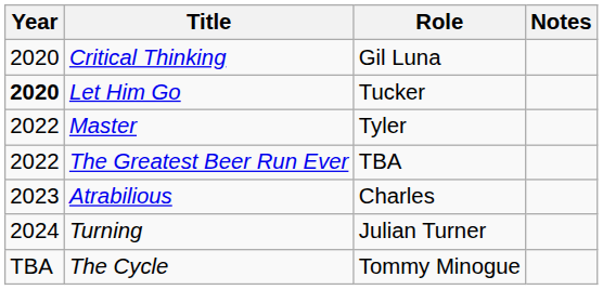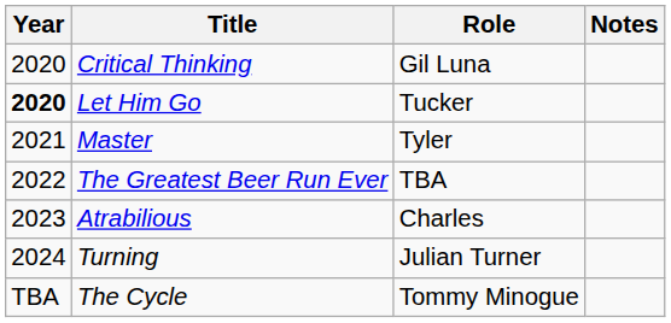 <table class="wikitable sortable">
 <tr>
 <th>Year</th>
 <th>Title</th>
 <th>Role</th>
 <th class="unsortable">Notes</th>
 </tr>
 <tr>
 <td>2020</td>
 <td><em><a href='#'>Critical Thinking</a></em></td>
 <td>Gil Luna</td>
 <td></td>
 </tr>
 <tr>
 <td><strong>2020</strong></td>
 <td><em><a href='#'>Let Him Go</a></em></td>
 <td>Tucker</td>
 <td></td>
 </tr>
 <tr>
-<td>2022</td>
+<td>2021</td>
 <td><em><a href='#'>Master</a></em></td>
 <td>Tyler</td>
 <td></td>
 </tr>
 <tr>
 <td>2022</td>
 <td><em><a href='#'>The Greatest Beer Run Ever</a></em></td>
 <td>TBA</td>
 <td></td>
 </tr>
 <tr>
 <td>2023</td>
 <td><em><a href='#'>Atrabilious</a></em></td>
 <td>Charles</td>
 <td></td>
 </tr>
 <tr>
 <td>2024</td>
 <td><em>Turning</em></td>
 <td>Julian Turner</td>
 <td></td>
 </tr>
 <tr>
 <td>TBA</td>
 <td><em>The Cycle</em></td>
 <td>Tommy Minogue</td>
 <td></td>
 </tr>
 </table>
